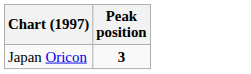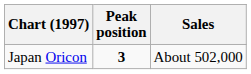 <table class="wikitable">
 <tr>
 <th>Chart (1997)</th>
 <th>Peak<br>position</th>
+<th>Sales</th>
 </tr>
 <tr>
 <td>Japan <a href='#'>Oricon</a></td>
 <td align="center"><strong>3</strong></td>
+<td>About 502,000</td>
 </tr>
 </table>
